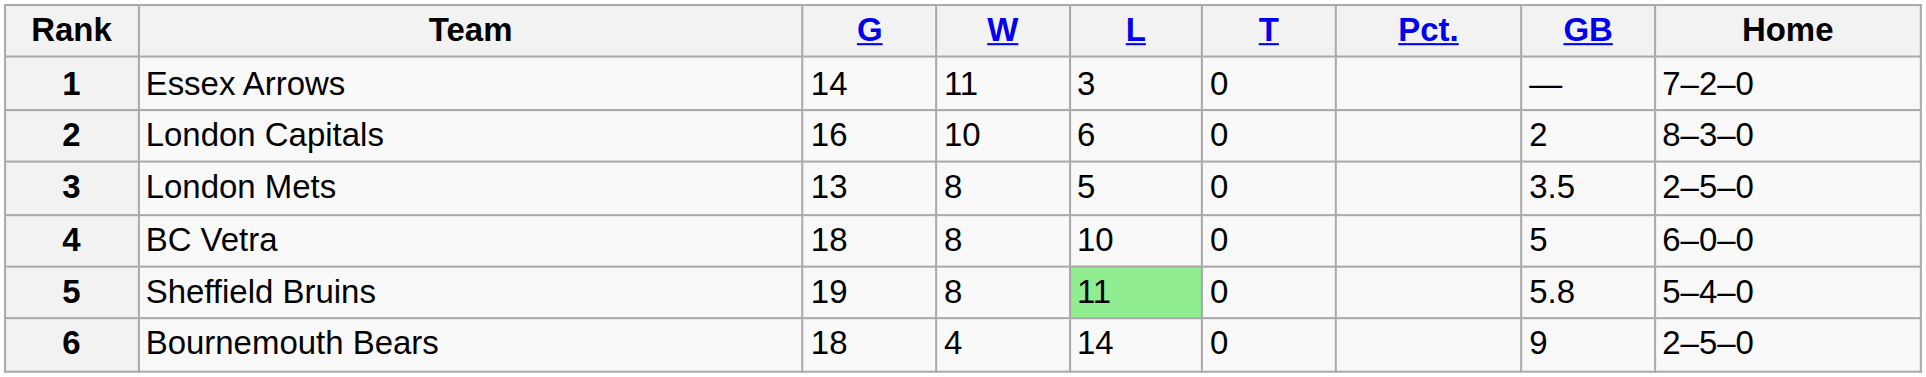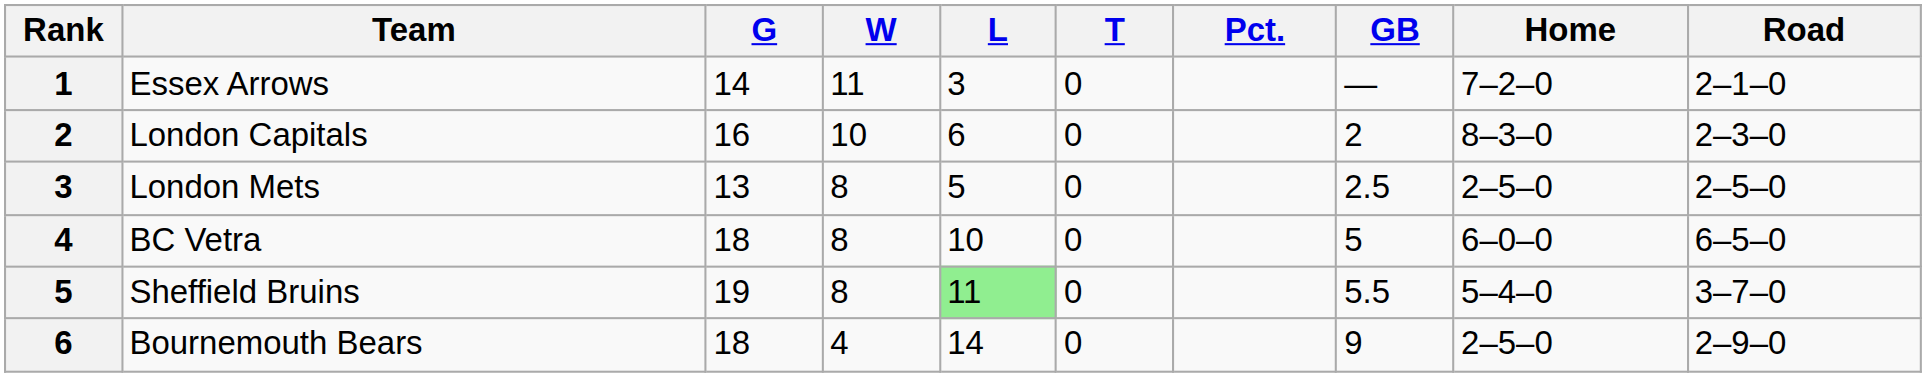 <table class="wikitable">
 <tr>
 <th scope="col" width="5%">Rank</th>
 <th scope="col" width="25%">Team</th>
 <th scope="col" width="5%"><a href='#'>G</a></th>
 <th scope="col" width="5%"><a href='#'>W</a></th>
 <th scope="col" width="5%"><a href='#'>L</a></th>
 <th scope="col" width="5%"><a href='#'>T</a></th>
 <th scope="col" width="7%"><a href='#'>Pct.</a></th>
 <th scope="col" width="5%"><a href='#'>GB</a></th>
 <th scope="col" width="10%">Home</th>
+<th scope="col" width="10%">Road</th>
 </tr>
 <tr>
 <th>1</th>
 <td style="text-align:left;">Essex Arrows</td>
 <td>14</td>
 <td>11</td>
 <td>3</td>
 <td>0</td>
 <td></td>
 <td>—</td>
 <td>7–2–0</td>
+<td>2–1–0</td>
 </tr>
 <tr>
 <th>2</th>
 <td style="text-align:left;">London Capitals</td>
 <td>16</td>
 <td>10</td>
 <td>6</td>
 <td>0</td>
 <td></td>
 <td>2</td>
 <td>8–3–0</td>
+<td>2–3–0</td>
 </tr>
 <tr>
 <th>3</th>
 <td style="text-align:left;">London Mets</td>
 <td>13</td>
 <td>8</td>
 <td>5</td>
 <td>0</td>
 <td></td>
-<td>3.5</td>
+<td>2.5</td>
+<td>2–5–0</td>
 <td>2–5–0</td>
 </tr>
 <tr>
 <th>4</th>
 <td style="text-align:left;">BC Vetra</td>
 <td>18</td>
 <td>8</td>
 <td>10</td>
 <td>0</td>
 <td></td>
 <td>5</td>
 <td>6–0–0</td>
+<td>6–5–0</td>
 </tr>
 <tr>
 <th>5</th>
 <td style="text-align:left;">Sheffield Bruins</td>
 <td>19</td>
 <td>8</td>
 <td style="background: lightgreen;">11</td>
 <td>0</td>
 <td></td>
-<td>5.8</td>
+<td>5.5</td>
 <td>5–4–0</td>
+<td>3–7–0</td>
 </tr>
 <tr>
 <th>6</th>
 <td style="text-align:left;">Bournemouth Bears</td>
 <td>18</td>
 <td>4</td>
 <td>14</td>
 <td>0</td>
 <td></td>
 <td>9</td>
 <td>2–5–0</td>
+<td>2–9–0</td>
 </tr>
 </table>
